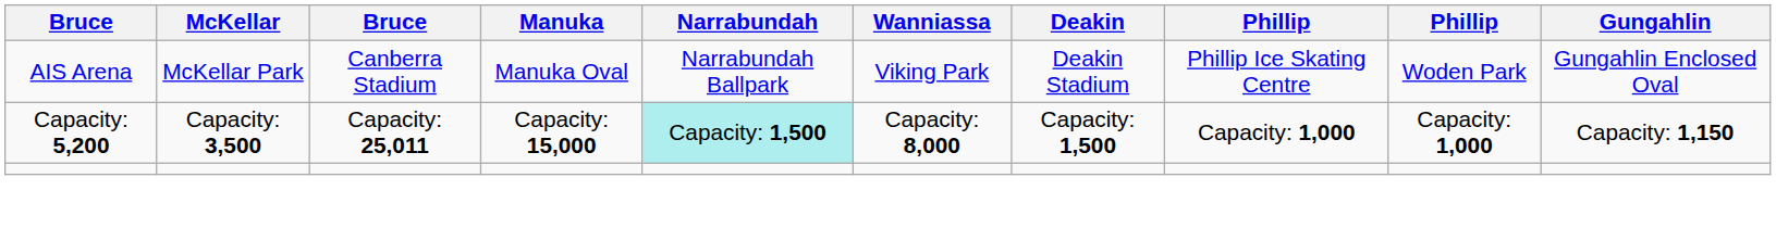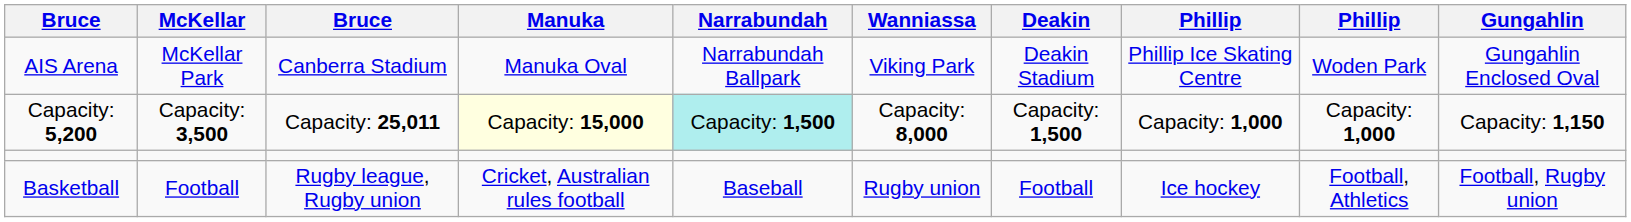 <table class="wikitable" style="text-align:center">
 <tr>
 <th><a href='#'>Bruce</a></th>
 <th><a href='#'>McKellar</a></th>
 <th><a href='#'>Bruce</a></th>
 <th><a href='#'>Manuka</a></th>
 <th><a href='#'>Narrabundah</a></th>
 <th><a href='#'>Wanniassa</a></th>
 <th><a href='#'>Deakin</a></th>
 <th><a href='#'>Phillip</a></th>
 <th><a href='#'>Phillip</a></th>
 <th><a href='#'>Gungahlin</a></th>
 </tr>
 <tr>
 <td><a href='#'>AIS Arena</a></td>
 <td><a href='#'>McKellar Park</a></td>
 <td><a href='#'>Canberra Stadium</a></td>
 <td><a href='#'>Manuka Oval</a></td>
 <td><a href='#'>Narrabundah Ballpark</a></td>
 <td><a href='#'>Viking Park</a></td>
 <td><a href='#'>Deakin Stadium</a></td>
 <td><a href='#'>Phillip Ice Skating Centre</a></td>
 <td><a href='#'>Woden Park</a></td>
 <td><a href='#'>Gungahlin Enclosed Oval</a></td>
 </tr>
 <tr>
 <td>Capacity: <strong>5,200</strong></td>
 <td>Capacity: <strong>3,500</strong></td>
 <td>Capacity: <strong>25,011</strong></td>
-<td>Capacity: <strong>15,000</strong></td>
+<td style="background: lightyellow;">Capacity: <strong>15,000</strong></td>
 <td style="background: paleturquoise;">Capacity: <strong>1,500</strong></td>
 <td>Capacity: <strong>8,000</strong></td>
 <td>Capacity: <strong>1,500</strong></td>
 <td>Capacity: <strong>1,000</strong></td>
 <td>Capacity: <strong>1,000</strong></td>
 <td>Capacity: <strong>1,150</strong></td>
 </tr>
 <tr>
 <td></td>
 <td></td>
 <td></td>
 <td></td>
 <td></td>
 <td></td>
 <td></td>
 <td></td>
 <td></td>
 <td></td>
 </tr>
+<tr>
+<td><a href='#'>Basketball</a></td>
+<td><a href='#'>Football</a></td>
+<td><a href='#'>Rugby league</a>, <a href='#'>Rugby union</a></td>
+<td><a href='#'>Cricket</a>, <a href='#'>Australian rules football</a></td>
+<td><a href='#'>Baseball</a></td>
+<td><a href='#'>Rugby union</a></td>
+<td><a href='#'>Football</a></td>
+<td><a href='#'>Ice hockey</a></td>
+<td><a href='#'>Football</a>, <a href='#'>Athletics</a></td>
+<td><a href='#'>Football</a>, <a href='#'>Rugby union</a></td>
+</tr>
 </table>
